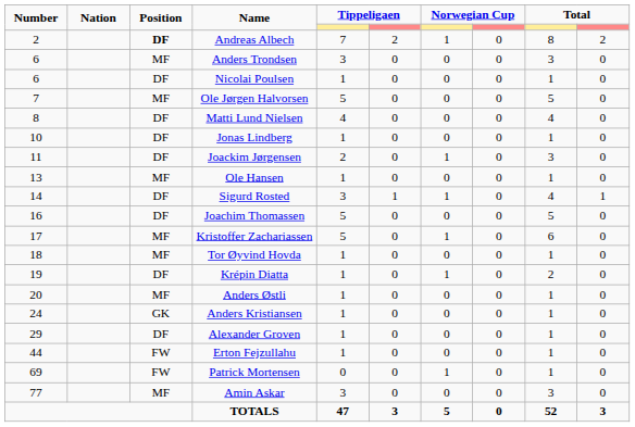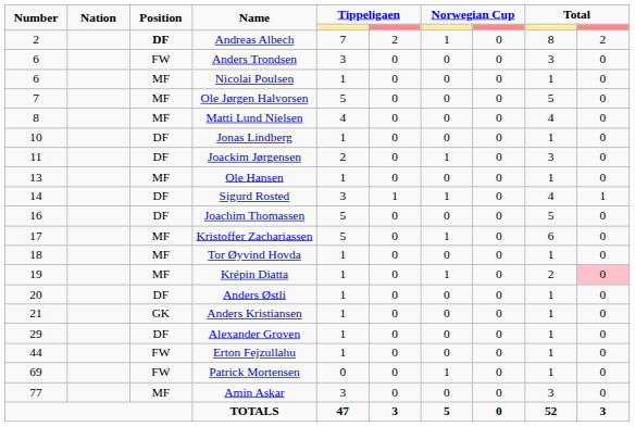 <table class="wikitable" style="font-size: 100%; text-align: center;">
 <tr>
 <td rowspan="2" width="10%" align="center"><strong>Number</strong></td>
 <td rowspan="2" width="10%" align="center"><strong>Nation</strong></td>
 <td rowspan="2" width="10%" align="center"><strong>Position</strong></td>
 <td rowspan="2" width="20%" align="center"><strong>Name</strong></td>
 <td colspan="2" align="center"><strong><a href='#'>Tippeligaen</a></strong></td>
 <td colspan="2" align="center"><strong><a href='#'>Norwegian Cup</a></strong></td>
 <td colspan="2" align="center"><strong>Total</strong></td>
 </tr>
 <tr>
 <th width=60 style="background: #FFEE99"></th>
 <th width=60 style="background: #FF8888"></th>
 <th width=60 style="background: #FFEE99"></th>
 <th width=60 style="background: #FF8888"></th>
 <th width=60 style="background: #FFEE99"></th>
 <th width=60 style="background: #FF8888"></th>
 </tr>
 <tr>
 <td>2</td>
 <td></td>
 <td><strong>DF</strong></td>
 <td><a href='#'>Andreas Albech</a></td>
 <td>7</td>
 <td>2</td>
 <td>1</td>
 <td>0</td>
 <td>8</td>
 <td>2</td>
 </tr>
 <tr>
 <td>6</td>
 <td></td>
-<td>MF</td>
+<td>FW</td>
 <td><a href='#'>Anders Trondsen</a></td>
 <td>3</td>
 <td>0</td>
 <td>0</td>
 <td>0</td>
 <td>3</td>
 <td>0</td>
 </tr>
 <tr>
 <td>6</td>
 <td></td>
-<td>DF</td>
+<td>MF</td>
 <td><a href='#'>Nicolai Poulsen</a></td>
 <td>1</td>
 <td>0</td>
 <td>0</td>
 <td>0</td>
 <td>1</td>
 <td>0</td>
 </tr>
 <tr>
 <td>7</td>
 <td></td>
 <td>MF</td>
 <td><a href='#'>Ole Jørgen Halvorsen</a></td>
 <td>5</td>
 <td>0</td>
 <td>0</td>
 <td>0</td>
 <td>5</td>
 <td>0</td>
 </tr>
 <tr>
 <td>8</td>
 <td></td>
-<td>DF</td>
+<td>MF</td>
 <td><a href='#'>Matti Lund Nielsen</a></td>
 <td>4</td>
 <td>0</td>
 <td>0</td>
 <td>0</td>
 <td>4</td>
 <td>0</td>
 </tr>
 <tr>
 <td>10</td>
 <td></td>
 <td>DF</td>
 <td><a href='#'>Jonas Lindberg</a></td>
 <td>1</td>
 <td>0</td>
 <td>0</td>
 <td>0</td>
 <td>1</td>
 <td>0</td>
 </tr>
 <tr>
 <td>11</td>
 <td></td>
 <td>DF</td>
 <td><a href='#'>Joackim Jørgensen</a></td>
 <td>2</td>
 <td>0</td>
 <td>1</td>
 <td>0</td>
 <td>3</td>
 <td>0</td>
 </tr>
 <tr>
 <td>13</td>
 <td></td>
 <td>MF</td>
 <td><a href='#'>Ole Hansen</a></td>
 <td>1</td>
 <td>0</td>
 <td>0</td>
 <td>0</td>
 <td>1</td>
 <td>0</td>
 </tr>
 <tr>
 <td>14</td>
 <td></td>
 <td>DF</td>
 <td><a href='#'>Sigurd Rosted</a></td>
 <td>3</td>
 <td>1</td>
 <td>1</td>
 <td>0</td>
 <td>4</td>
 <td>1</td>
 </tr>
 <tr>
 <td>16</td>
 <td></td>
 <td>DF</td>
 <td><a href='#'>Joachim Thomassen</a></td>
 <td>5</td>
 <td>0</td>
 <td>0</td>
 <td>0</td>
 <td>5</td>
 <td>0</td>
 </tr>
 <tr>
 <td>17</td>
 <td></td>
 <td>MF</td>
 <td><a href='#'>Kristoffer Zachariassen</a></td>
 <td>5</td>
 <td>0</td>
 <td>1</td>
 <td>0</td>
 <td>6</td>
 <td>0</td>
 </tr>
 <tr>
 <td>18</td>
 <td></td>
 <td>MF</td>
 <td><a href='#'>Tor Øyvind Hovda</a></td>
 <td>1</td>
 <td>0</td>
 <td>0</td>
 <td>0</td>
 <td>1</td>
 <td>0</td>
 </tr>
 <tr>
 <td>19</td>
 <td></td>
-<td>DF</td>
+<td>MF</td>
 <td><a href='#'>Krépin Diatta</a></td>
 <td>1</td>
 <td>0</td>
 <td>1</td>
 <td>0</td>
 <td>2</td>
-<td>0</td>
+<td style="background: pink;">0</td>
 </tr>
 <tr>
 <td>20</td>
 <td></td>
-<td>MF</td>
+<td>DF</td>
 <td><a href='#'>Anders Østli</a></td>
 <td>1</td>
 <td>0</td>
 <td>0</td>
 <td>0</td>
 <td>1</td>
 <td>0</td>
 </tr>
 <tr>
-<td>24</td>
+<td>21</td>
 <td></td>
 <td>GK</td>
 <td><a href='#'>Anders Kristiansen</a></td>
 <td>1</td>
 <td>0</td>
 <td>0</td>
 <td>0</td>
 <td>1</td>
 <td>0</td>
 </tr>
 <tr>
 <td>29</td>
 <td></td>
 <td>DF</td>
 <td><a href='#'>Alexander Groven</a></td>
 <td>1</td>
 <td>0</td>
 <td>0</td>
 <td>0</td>
 <td>1</td>
 <td>0</td>
 </tr>
 <tr>
 <td>44</td>
 <td></td>
 <td>FW</td>
 <td><a href='#'>Erton Fejzullahu</a></td>
 <td>1</td>
 <td>0</td>
 <td>0</td>
 <td>0</td>
 <td>1</td>
 <td>0</td>
 </tr>
 <tr>
 <td>69</td>
 <td></td>
 <td>FW</td>
 <td><a href='#'>Patrick Mortensen</a></td>
 <td>0</td>
 <td>0</td>
 <td>1</td>
 <td>0</td>
 <td>1</td>
 <td>0</td>
 </tr>
 <tr>
 <td>77</td>
 <td></td>
 <td>MF</td>
 <td><a href='#'>Amin Askar</a></td>
 <td>3</td>
 <td>0</td>
 <td>0</td>
 <td>0</td>
 <td>3</td>
 <td>0</td>
 </tr>
 <tr>
 <td colspan="3"></td>
 <td><strong>TOTALS</strong></td>
 <td><strong>47</strong></td>
 <td><strong>3</strong></td>
 <td><strong>5</strong></td>
 <td><strong>0</strong></td>
 <td><strong>52</strong></td>
 <td><strong>3</strong></td>
 </tr>
 </table>
